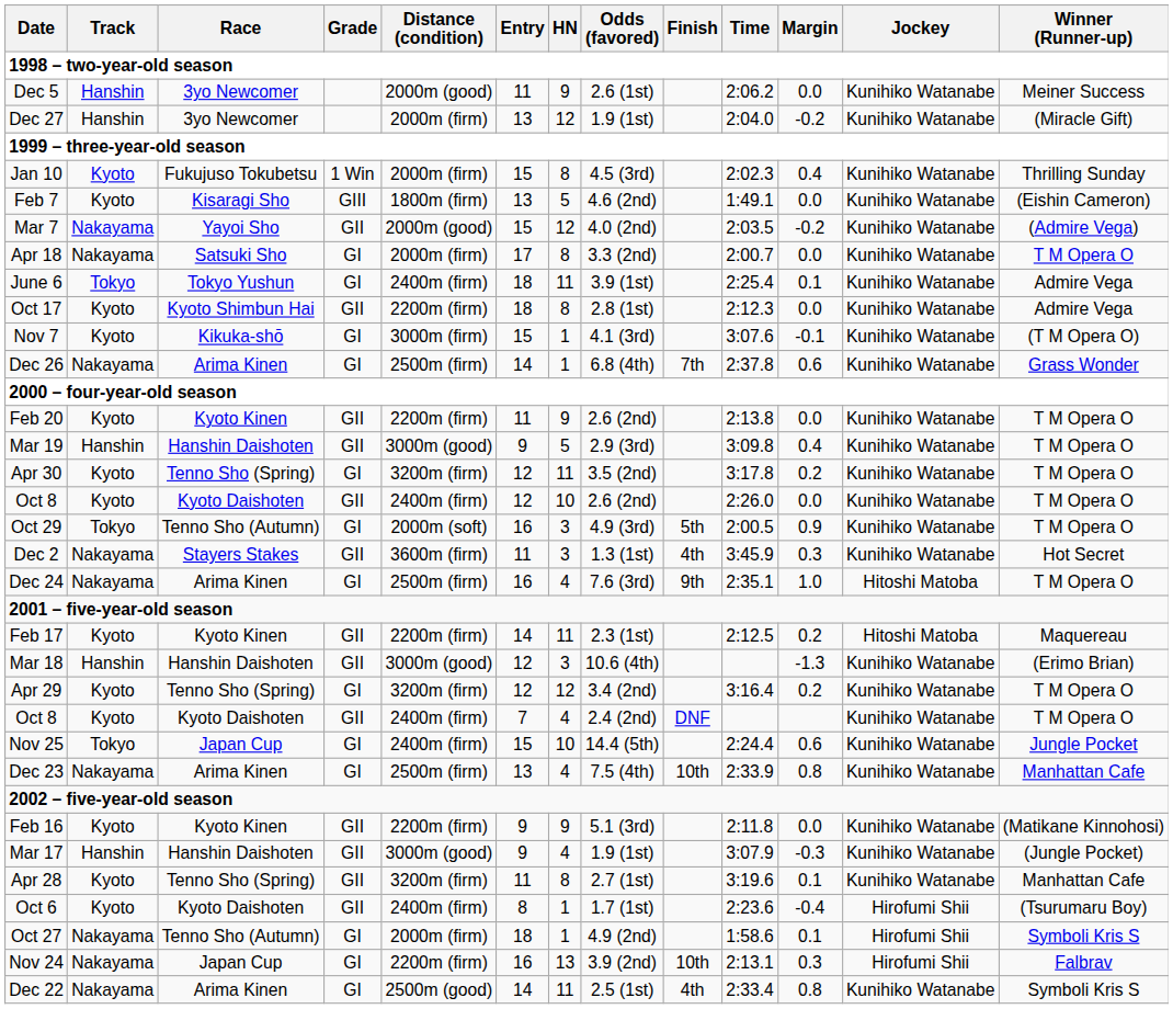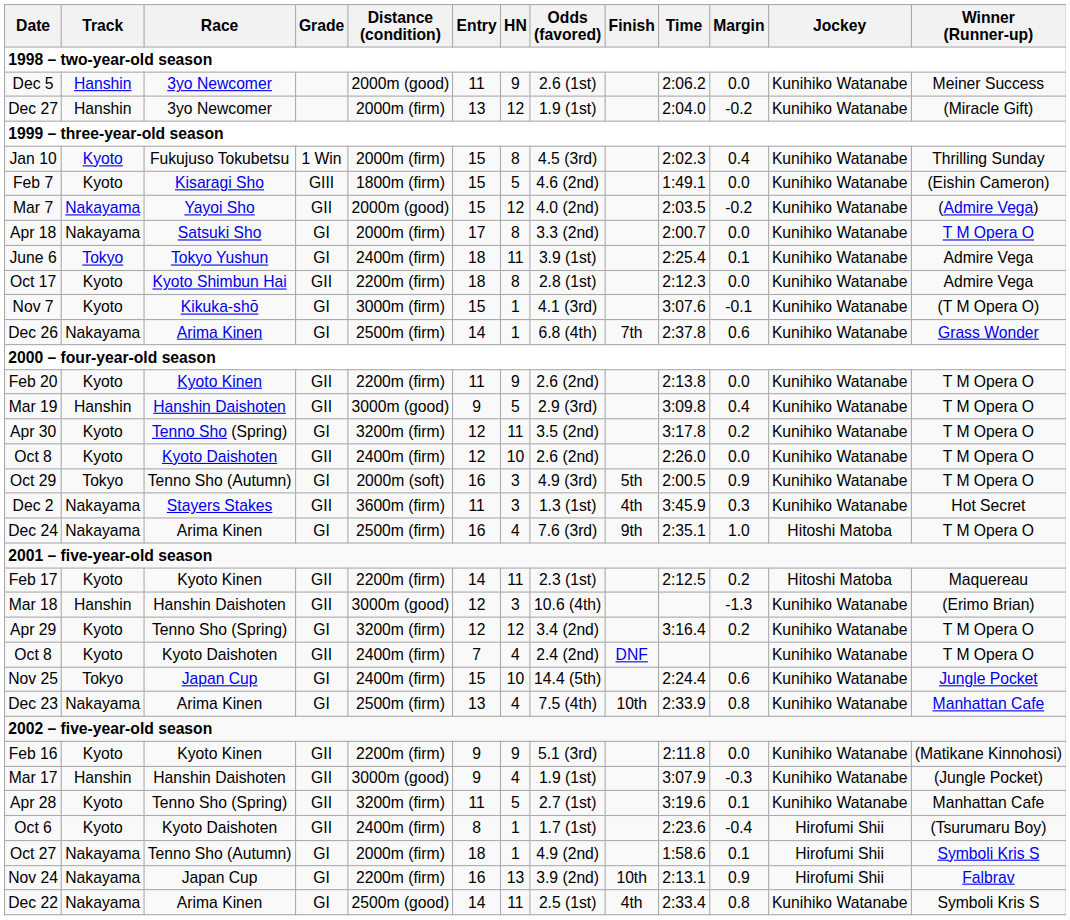 <table class="wikitable" style="border-collapse: collapse; font-size: 90%; text-align: center; white-space: nowrap">
 <tr>
 <th>Date</th>
 <th nowrap="">Track</th>
 <th>Race</th>
 <th>Grade</th>
 <th>Distance<br>(condition)</th>
 <th>Entry</th>
 <th>HN</th>
 <th>Odds<br>(favored)</th>
 <th>Finish</th>
 <th>Time</th>
 <th>Margin</th>
 <th>Jockey</th>
 <th>Winner<br>(Runner-up)</th>
 </tr>
 <tr style="background-color:white">
 <td colspan="13" align="left"><strong>1998 – two-year-old season</strong></td>
 </tr>
 <tr>
 <td>Dec 5</td>
 <td><a href='#'>Hanshin</a></td>
 <td><a href='#'>3yo Newcomer</a></td>
 <td></td>
 <td>2000m (good)</td>
 <td>11</td>
 <td>9</td>
 <td>2.6 (1st)</td>
 <td></td>
 <td>2:06.2</td>
 <td>0.0</td>
 <td>Kunihiko Watanabe</td>
 <td>Meiner Success</td>
 </tr>
 <tr>
 <td>Dec 27</td>
 <td>Hanshin</td>
 <td>3yo Newcomer</td>
 <td></td>
 <td>2000m (firm)</td>
 <td>13</td>
 <td>12</td>
 <td>1.9 (1st)</td>
 <td></td>
 <td>2:04.0</td>
 <td>-0.2</td>
 <td>Kunihiko Watanabe</td>
 <td>(Miracle Gift)</td>
 </tr>
 <tr style="background-color:white">
 <td colspan="13" align="left"><strong>1999 – three-year-old season</strong></td>
 </tr>
 <tr>
 <td>Jan 10</td>
 <td><a href='#'>Kyoto</a></td>
 <td>Fukujuso Tokubetsu</td>
 <td>1 Win</td>
 <td>2000m (firm)</td>
 <td>15</td>
 <td>8</td>
 <td>4.5 (3rd)</td>
 <td></td>
 <td>2:02.3</td>
 <td>0.4</td>
 <td>Kunihiko Watanabe</td>
 <td>Thrilling Sunday</td>
 </tr>
 <tr>
 <td>Feb 7</td>
 <td>Kyoto</td>
 <td><a href='#'>Kisaragi Sho</a></td>
 <td>GIII</td>
 <td>1800m (firm)</td>
-<td>13</td>
+<td>15</td>
 <td>5</td>
 <td>4.6 (2nd)</td>
 <td></td>
 <td>1:49.1</td>
 <td>0.0</td>
 <td>Kunihiko Watanabe</td>
 <td>(Eishin Cameron)</td>
 </tr>
 <tr>
 <td>Mar 7</td>
 <td><a href='#'>Nakayama</a></td>
 <td><a href='#'>Yayoi Sho</a></td>
 <td>GII</td>
 <td>2000m (good)</td>
 <td>15</td>
 <td>12</td>
 <td>4.0 (2nd)</td>
 <td></td>
 <td>2:03.5</td>
 <td>-0.2</td>
 <td>Kunihiko Watanabe</td>
 <td>(<a href='#'>Admire Vega</a>)</td>
 </tr>
 <tr>
 <td>Apr 18</td>
 <td>Nakayama</td>
 <td><a href='#'>Satsuki Sho</a></td>
 <td>GI</td>
 <td>2000m (firm)</td>
 <td>17</td>
 <td>8</td>
 <td>3.3 (2nd)</td>
 <td></td>
 <td>2:00.7</td>
 <td>0.0</td>
 <td>Kunihiko Watanabe</td>
 <td><a href='#'>T M Opera O</a></td>
 </tr>
 <tr>
 <td>June 6</td>
 <td><a href='#'>Tokyo</a></td>
 <td><a href='#'>Tokyo Yushun</a></td>
 <td>GI</td>
 <td>2400m (firm)</td>
 <td>18</td>
 <td>11</td>
 <td>3.9 (1st)</td>
 <td></td>
 <td>2:25.4</td>
 <td>0.1</td>
 <td>Kunihiko Watanabe</td>
 <td>Admire Vega</td>
 </tr>
 <tr>
 <td>Oct 17</td>
 <td>Kyoto</td>
 <td><a href='#'>Kyoto Shimbun Hai</a></td>
 <td>GII</td>
 <td>2200m (firm)</td>
 <td>18</td>
 <td>8</td>
 <td>2.8 (1st)</td>
 <td></td>
 <td>2:12.3</td>
 <td>0.0</td>
 <td>Kunihiko Watanabe</td>
 <td>Admire Vega</td>
 </tr>
 <tr>
 <td>Nov 7</td>
 <td>Kyoto</td>
 <td><a href='#'>Kikuka-shō</a></td>
 <td>GI</td>
 <td>3000m (firm)</td>
 <td>15</td>
 <td>1</td>
 <td>4.1 (3rd)</td>
 <td></td>
 <td>3:07.6</td>
 <td>-0.1</td>
 <td>Kunihiko Watanabe</td>
 <td>(T M Opera O)</td>
 </tr>
 <tr>
 <td>Dec 26</td>
 <td>Nakayama</td>
 <td><a href='#'>Arima Kinen</a></td>
 <td>GI</td>
 <td>2500m (firm)</td>
 <td>14</td>
 <td>1</td>
 <td>6.8 (4th)</td>
 <td>7th</td>
 <td>2:37.8</td>
 <td>0.6</td>
 <td>Kunihiko Watanabe</td>
 <td><a href='#'>Grass Wonder</a></td>
 </tr>
 <tr style="background-color:white">
 <td colspan="13" align="left"><strong>2000 – four-year-old season</strong></td>
 </tr>
 <tr>
 <td>Feb 20</td>
 <td>Kyoto</td>
 <td><a href='#'>Kyoto Kinen</a></td>
 <td>GII</td>
 <td>2200m (firm)</td>
 <td>11</td>
 <td>9</td>
 <td>2.6 (2nd)</td>
 <td></td>
 <td>2:13.8</td>
 <td>0.0</td>
 <td>Kunihiko Watanabe</td>
 <td>T M Opera O</td>
 </tr>
 <tr>
 <td>Mar 19</td>
 <td>Hanshin</td>
 <td><a href='#'>Hanshin Daishoten</a></td>
 <td>GII</td>
 <td>3000m (good)</td>
 <td>9</td>
 <td>5</td>
 <td>2.9 (3rd)</td>
 <td></td>
 <td>3:09.8</td>
 <td>0.4</td>
 <td>Kunihiko Watanabe</td>
 <td>T M Opera O</td>
 </tr>
 <tr>
 <td>Apr 30</td>
 <td>Kyoto</td>
 <td><a href='#'>Tenno Sho</a> (Spring)</td>
 <td>GI</td>
 <td>3200m (firm)</td>
 <td>12</td>
 <td>11</td>
 <td>3.5 (2nd)</td>
 <td></td>
 <td>3:17.8</td>
 <td>0.2</td>
 <td>Kunihiko Watanabe</td>
 <td>T M Opera O</td>
 </tr>
 <tr>
 <td>Oct 8</td>
 <td>Kyoto</td>
 <td><a href='#'>Kyoto Daishoten</a></td>
 <td>GII</td>
 <td>2400m (firm)</td>
 <td>12</td>
 <td>10</td>
 <td>2.6 (2nd)</td>
 <td></td>
 <td>2:26.0</td>
 <td>0.0</td>
 <td>Kunihiko Watanabe</td>
 <td>T M Opera O</td>
 </tr>
 <tr>
 <td>Oct 29</td>
 <td>Tokyo</td>
 <td>Tenno Sho (Autumn)</td>
 <td>GI</td>
 <td>2000m (soft)</td>
 <td>16</td>
 <td>3</td>
 <td>4.9 (3rd)</td>
 <td>5th</td>
 <td>2:00.5</td>
 <td>0.9</td>
 <td>Kunihiko Watanabe</td>
 <td>T M Opera O</td>
 </tr>
 <tr>
 <td>Dec 2</td>
 <td>Nakayama</td>
 <td><a href='#'>Stayers Stakes</a></td>
 <td>GII</td>
 <td>3600m (firm)</td>
 <td>11</td>
 <td>3</td>
 <td>1.3 (1st)</td>
 <td>4th</td>
 <td>3:45.9</td>
 <td>0.3</td>
 <td>Kunihiko Watanabe</td>
 <td>Hot Secret</td>
 </tr>
 <tr>
 <td>Dec 24</td>
 <td>Nakayama</td>
 <td>Arima Kinen</td>
 <td>GI</td>
 <td>2500m (firm)</td>
 <td>16</td>
 <td>4</td>
 <td>7.6 (3rd)</td>
 <td>9th</td>
 <td>2:35.1</td>
 <td>1.0</td>
 <td>Hitoshi Matoba</td>
 <td>T M Opera O</td>
 </tr>
 <tr>
 <td colspan="13" align="left"><strong>2001 – five-year-old season</strong></td>
 </tr>
 <tr>
 <td>Feb 17</td>
 <td>Kyoto</td>
 <td>Kyoto Kinen</td>
 <td>GII</td>
 <td>2200m (firm)</td>
 <td>14</td>
 <td>11</td>
 <td>2.3 (1st)</td>
 <td></td>
 <td>2:12.5</td>
 <td>0.2</td>
 <td>Hitoshi Matoba</td>
 <td>Maquereau</td>
 </tr>
 <tr>
 <td>Mar 18</td>
 <td>Hanshin</td>
 <td>Hanshin Daishoten</td>
 <td>GII</td>
 <td>3000m (good)</td>
 <td>12</td>
 <td>3</td>
 <td>10.6 (4th)</td>
 <td></td>
 <td></td>
 <td>-1.3</td>
 <td>Kunihiko Watanabe</td>
 <td>(Erimo Brian)</td>
 </tr>
 <tr>
 <td>Apr 29</td>
 <td>Kyoto</td>
 <td>Tenno Sho (Spring)</td>
 <td>GI</td>
 <td>3200m (firm)</td>
 <td>12</td>
 <td>12</td>
 <td>3.4 (2nd)</td>
 <td></td>
 <td>3:16.4</td>
 <td>0.2</td>
 <td>Kunihiko Watanabe</td>
 <td>T M Opera O</td>
 </tr>
 <tr>
 <td>Oct 8</td>
 <td>Kyoto</td>
 <td>Kyoto Daishoten</td>
 <td>GII</td>
 <td>2400m (firm)</td>
 <td>7</td>
 <td>4</td>
 <td>2.4 (2nd)</td>
 <td><a href='#'>DNF</a></td>
 <td></td>
 <td></td>
 <td>Kunihiko Watanabe</td>
 <td>T M Opera O</td>
 </tr>
 <tr>
 <td>Nov 25</td>
 <td>Tokyo</td>
 <td><a href='#'>Japan Cup</a></td>
 <td>GI</td>
 <td>2400m (firm)</td>
 <td>15</td>
 <td>10</td>
 <td>14.4 (5th)</td>
 <td></td>
 <td>2:24.4</td>
 <td>0.6</td>
 <td>Kunihiko Watanabe</td>
 <td><a href='#'>Jungle Pocket</a></td>
 </tr>
 <tr>
 <td>Dec 23</td>
 <td>Nakayama</td>
 <td>Arima Kinen</td>
 <td>GI</td>
 <td>2500m (firm)</td>
 <td>13</td>
 <td>4</td>
 <td>7.5 (4th)</td>
 <td>10th</td>
 <td>2:33.9</td>
 <td>0.8</td>
 <td>Kunihiko Watanabe</td>
 <td><a href='#'>Manhattan Cafe</a></td>
 </tr>
 <tr>
 <td colspan="13" align="left"><strong>2002 – five-year-old season</strong></td>
 </tr>
 <tr>
 <td>Feb 16</td>
 <td>Kyoto</td>
 <td>Kyoto Kinen</td>
 <td>GII</td>
 <td>2200m (firm)</td>
 <td>9</td>
 <td>9</td>
 <td>5.1 (3rd)</td>
 <td></td>
 <td>2:11.8</td>
 <td>0.0</td>
 <td>Kunihiko Watanabe</td>
 <td>(Matikane Kinnohosi)</td>
 </tr>
 <tr>
 <td>Mar 17</td>
 <td>Hanshin</td>
 <td>Hanshin Daishoten</td>
 <td>GII</td>
 <td>3000m (good)</td>
 <td>9</td>
 <td>4</td>
 <td>1.9 (1st)</td>
 <td></td>
 <td>3:07.9</td>
 <td>-0.3</td>
 <td>Kunihiko Watanabe</td>
 <td>(Jungle Pocket)</td>
 </tr>
 <tr>
 <td>Apr 28</td>
 <td>Kyoto</td>
 <td>Tenno Sho (Spring)</td>
 <td>GII</td>
 <td>3200m (firm)</td>
 <td>11</td>
-<td>8</td>
+<td>5</td>
 <td>2.7 (1st)</td>
 <td></td>
 <td>3:19.6</td>
 <td>0.1</td>
 <td>Kunihiko Watanabe</td>
 <td>Manhattan Cafe</td>
 </tr>
 <tr>
 <td>Oct 6</td>
 <td>Kyoto</td>
 <td>Kyoto Daishoten</td>
 <td>GII</td>
 <td>2400m (firm)</td>
 <td>8</td>
 <td>1</td>
 <td>1.7 (1st)</td>
 <td></td>
 <td>2:23.6</td>
 <td>-0.4</td>
 <td>Hirofumi Shii</td>
 <td>(Tsurumaru Boy)</td>
 </tr>
 <tr>
 <td>Oct 27</td>
 <td>Nakayama</td>
 <td>Tenno Sho (Autumn)</td>
 <td>GI</td>
 <td>2000m (firm)</td>
 <td>18</td>
 <td>1</td>
 <td>4.9 (2nd)</td>
 <td></td>
 <td>1:58.6</td>
 <td>0.1</td>
 <td>Hirofumi Shii</td>
 <td><a href='#'>Symboli Kris S</a></td>
 </tr>
 <tr>
 <td>Nov 24</td>
 <td>Nakayama</td>
 <td>Japan Cup</td>
 <td>GI</td>
 <td>2200m (firm)</td>
 <td>16</td>
 <td>13</td>
 <td>3.9 (2nd)</td>
 <td>10th</td>
 <td>2:13.1</td>
-<td>0.3</td>
+<td>0.9</td>
 <td>Hirofumi Shii</td>
 <td><a href='#'>Falbrav</a></td>
 </tr>
 <tr>
 <td>Dec 22</td>
 <td>Nakayama</td>
 <td>Arima Kinen</td>
 <td>GI</td>
 <td>2500m (good)</td>
 <td>14</td>
 <td>11</td>
 <td>2.5 (1st)</td>
 <td>4th</td>
 <td>2:33.4</td>
 <td>0.8</td>
 <td>Kunihiko Watanabe</td>
 <td>Symboli Kris S</td>
 </tr>
 </table>
